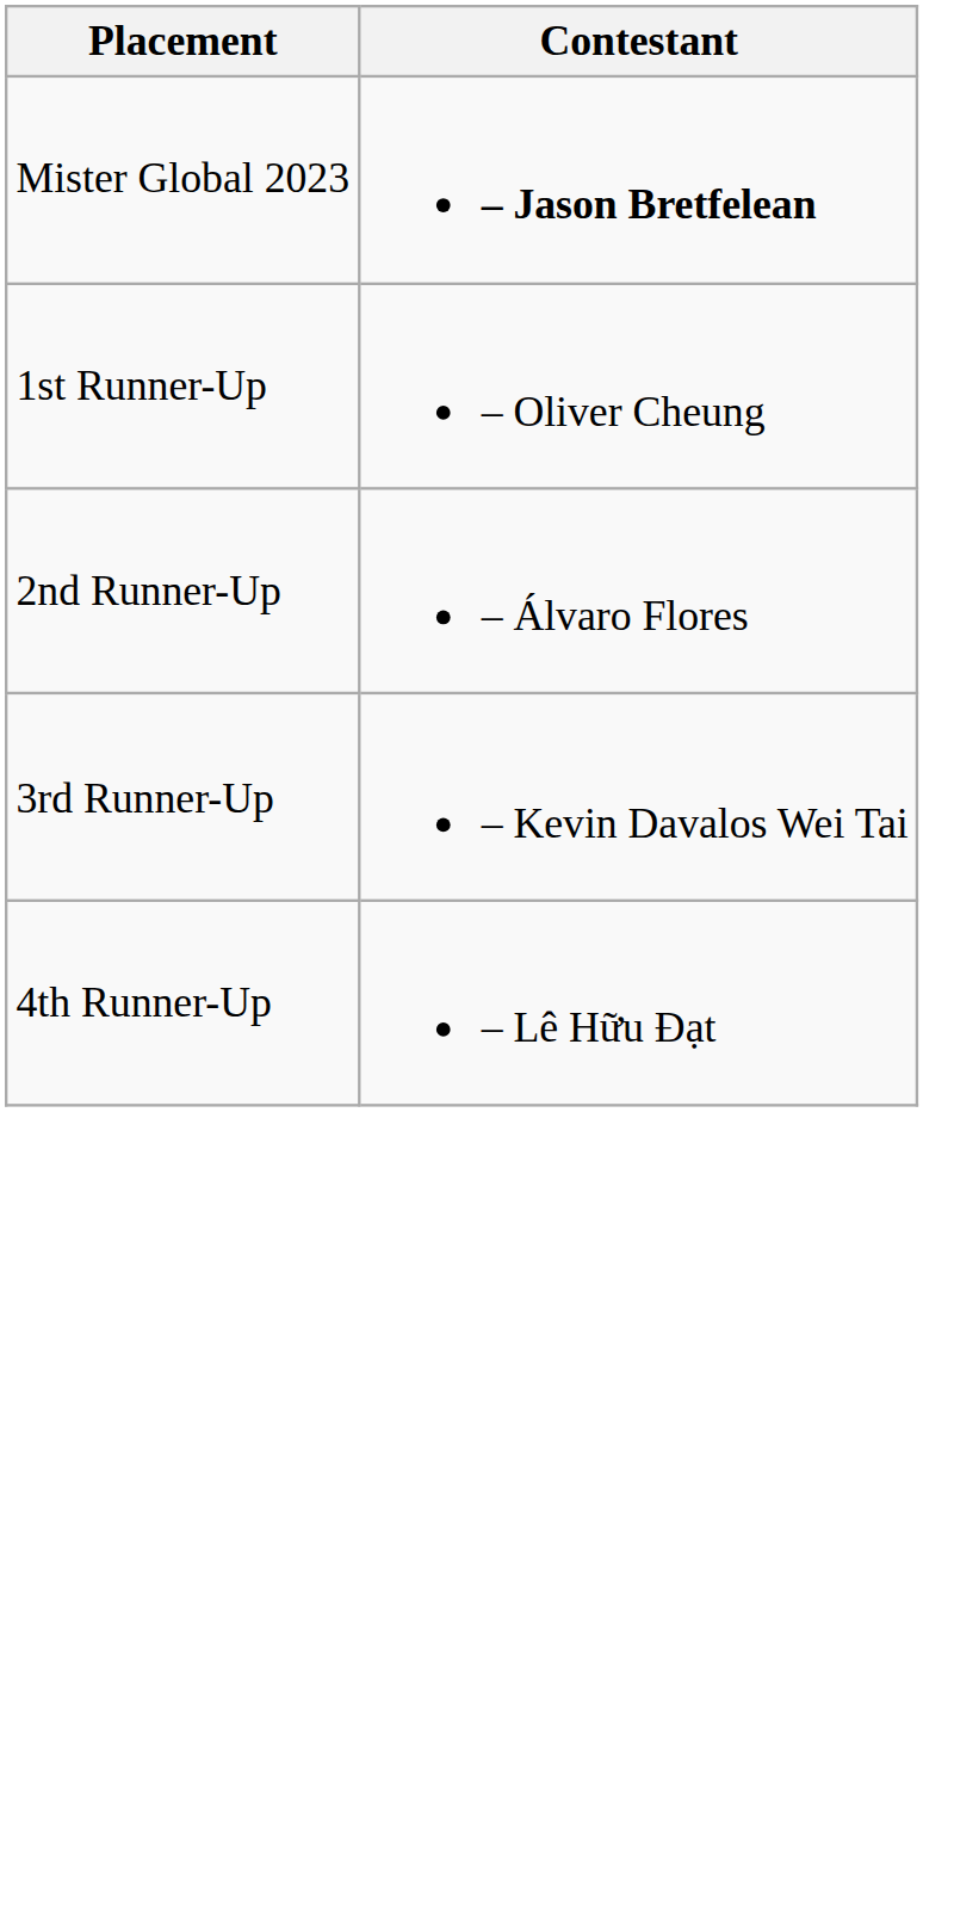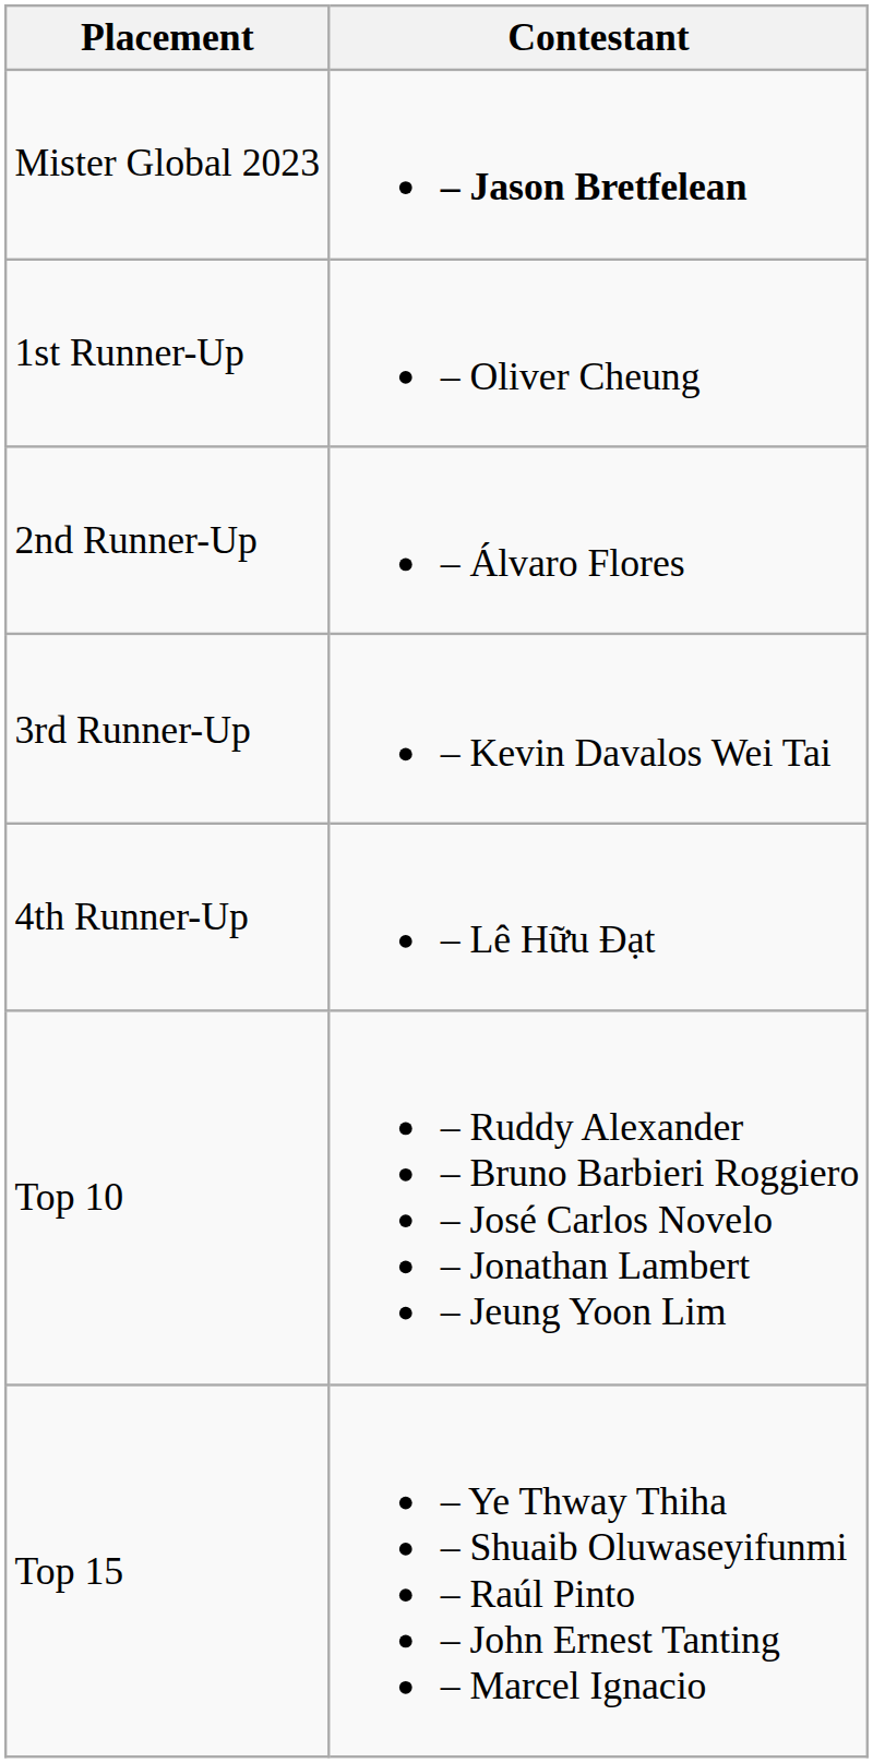 <table class="wikitable sortable" style="font-size: 95%;">
 <tr>
 <th>Placement</th>
 <th>Contestant</th>
 </tr>
 <tr>
 <td>Mister Global 2023</td>
 <td><strong><br><ul><li> – Jason Bretfelean</li></ul></strong></td>
 </tr>
 <tr>
 <td>1st Runner-Up</td>
 <td><br><ul><li> – Oliver Cheung</li></ul></td>
 </tr>
 <tr>
 <td>2nd Runner-Up</td>
 <td><br><ul><li> – Álvaro Flores</li></ul></td>
 </tr>
 <tr>
 <td>3rd Runner-Up</td>
 <td><br><ul><li> – Kevin Davalos Wei Tai</li></ul></td>
 </tr>
 <tr>
 <td>4th Runner-Up</td>
 <td><br><ul><li> – Lê Hữu Đạt</li></ul></td>
 </tr>
+<tr>
+<td>Top 10</td>
+<td><br><ul><li> – Ruddy Alexander</li><li> – Bruno Barbieri Roggiero</li><li> – José Carlos Novelo</li><li> – Jonathan Lambert</li><li> – Jeung Yoon Lim</li></ul></td>
+</tr>
+<tr>
+<td>Top 15</td>
+<td><br><ul><li> – Ye Thway Thiha</li><li> – Shuaib Oluwaseyifunmi</li><li> – Raúl Pinto</li><li> – John Ernest Tanting</li><li> – Marcel Ignacio</li></ul></td>
+</tr>
 </table>
